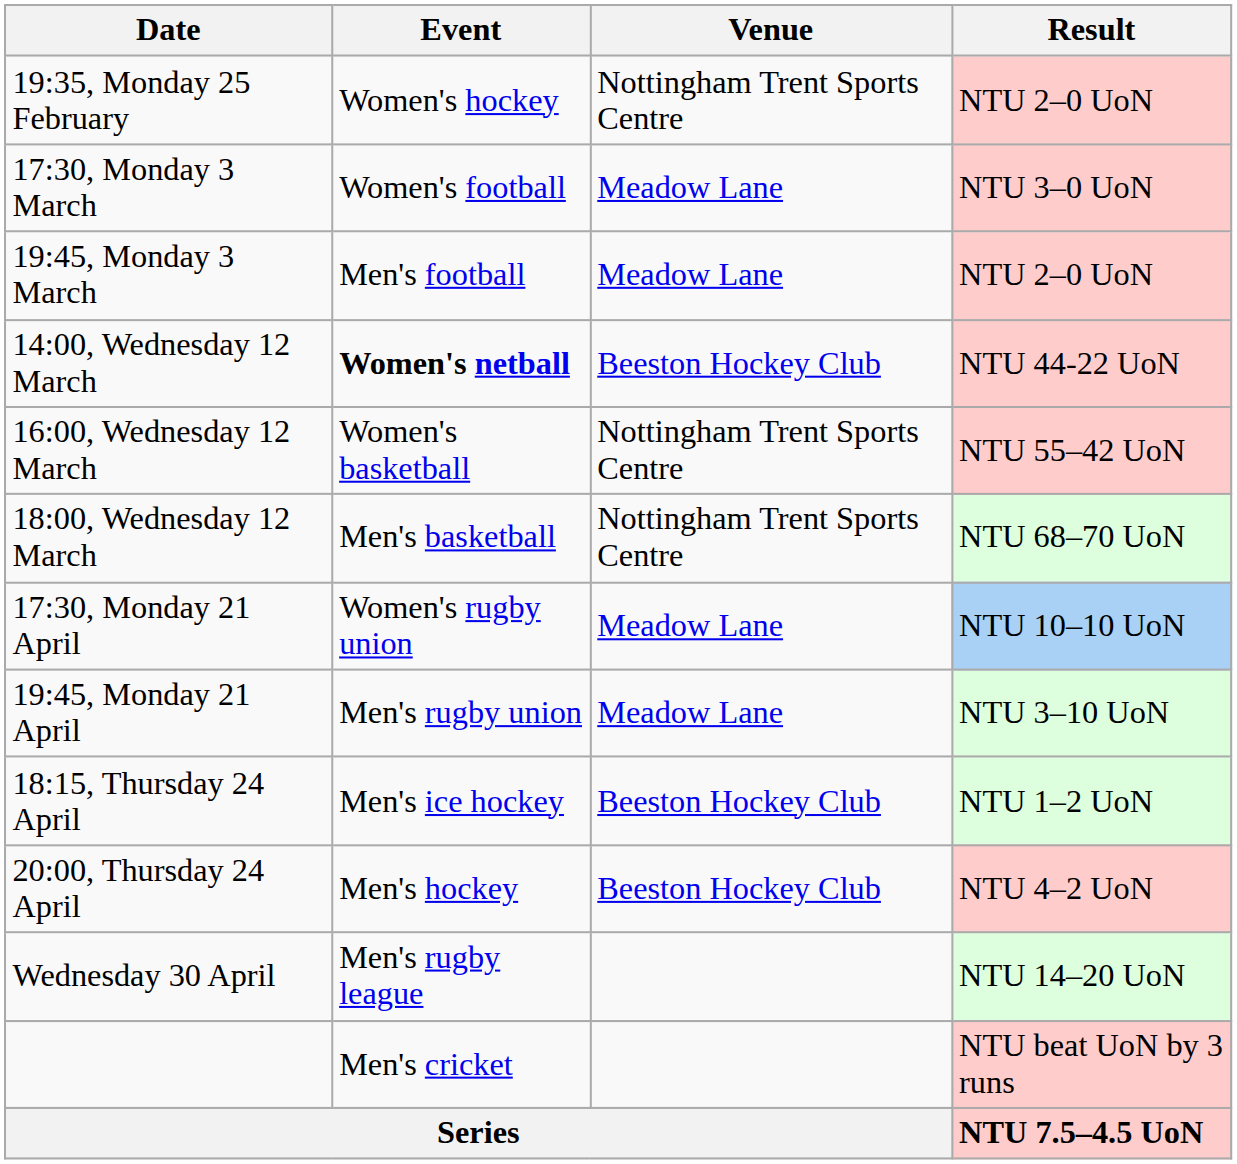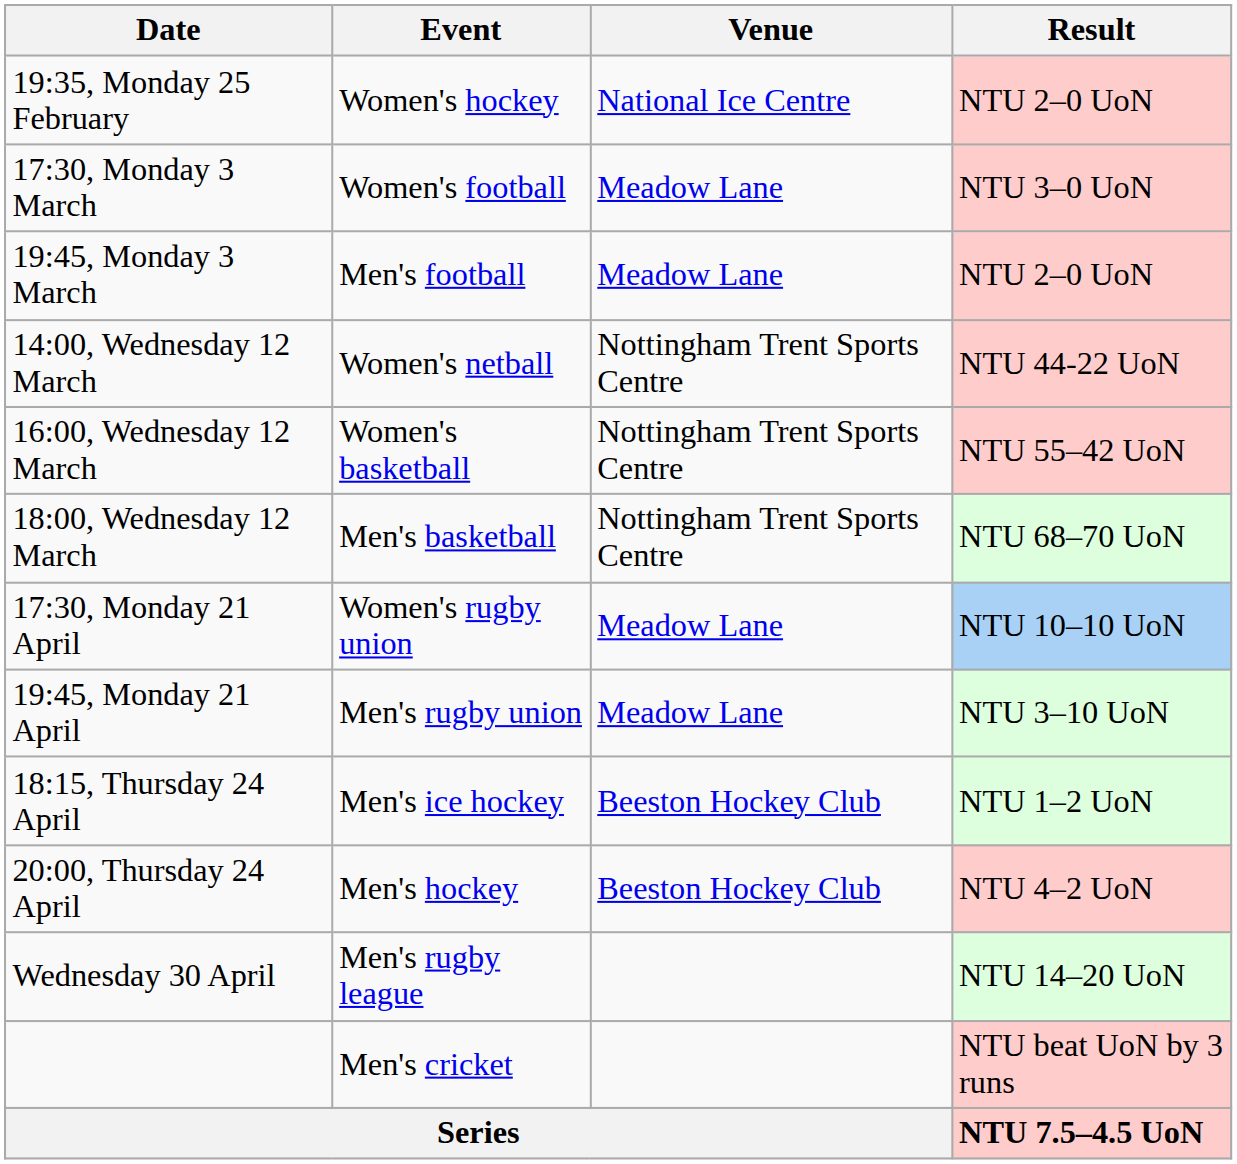 <table class="wikitable">
 <tr>
 <th>Date</th>
 <th>Event</th>
 <th>Venue</th>
 <th>Result</th>
 </tr>
 <tr>
 <td>19:35, Monday 25 February</td>
 <td>Women's <a href='#'>hockey</a></td>
-<td>Nottingham Trent Sports Centre</td>
+<td><a href='#'>National Ice Centre</a></td>
 <td bgcolor="#FFCCCC">NTU 2–0 UoN</td>
 </tr>
 <tr>
 <td>17:30, Monday 3 March</td>
 <td>Women's <a href='#'>football</a></td>
 <td><a href='#'>Meadow Lane</a></td>
 <td bgcolor="#FFCCCC">NTU 3–0 UoN</td>
 </tr>
 <tr>
 <td>19:45, Monday 3 March</td>
 <td>Men's <a href='#'>football</a></td>
 <td><a href='#'>Meadow Lane</a></td>
 <td bgcolor="#FFCCCC">NTU 2–0 UoN</td>
 </tr>
 <tr>
 <td>14:00, Wednesday 12 March</td>
-<td><strong>Women's <a href='#'>netball</a></strong></td>
-<td><a href='#'>Beeston Hockey Club</a></td>
+<td>Women's <a href='#'>netball</a></td>
+<td>Nottingham Trent Sports Centre</td>
 <td bgcolor="#FFCCCC">NTU 44-22 UoN</td>
 </tr>
 <tr>
 <td>16:00, Wednesday 12 March</td>
 <td>Women's <a href='#'>basketball</a></td>
 <td>Nottingham Trent Sports Centre</td>
 <td bgcolor="#FFCCCC">NTU 55–42 UoN</td>
 </tr>
 <tr>
 <td>18:00, Wednesday 12 March</td>
 <td>Men's <a href='#'>basketball</a></td>
 <td>Nottingham Trent Sports Centre</td>
 <td bgcolor="#DDFFDD">NTU 68–70 UoN</td>
 </tr>
 <tr>
 <td>17:30, Monday 21 April</td>
 <td>Women's <a href='#'>rugby union</a></td>
 <td><a href='#'>Meadow Lane</a></td>
 <td bgcolor="#A9D0F5">NTU 10–10 UoN</td>
 </tr>
 <tr>
 <td>19:45, Monday 21 April</td>
 <td>Men's <a href='#'>rugby union</a></td>
 <td><a href='#'>Meadow Lane</a></td>
 <td bgcolor="#DDFFDD">NTU 3–10 UoN</td>
 </tr>
 <tr>
 <td>18:15, Thursday 24 April</td>
 <td>Men's <a href='#'>ice hockey</a></td>
 <td><a href='#'>Beeston Hockey Club</a></td>
 <td bgcolor="#DDFFDD">NTU 1–2 UoN</td>
 </tr>
 <tr>
 <td>20:00, Thursday 24 April</td>
 <td>Men's <a href='#'>hockey</a></td>
 <td><a href='#'>Beeston Hockey Club</a></td>
 <td bgcolor="#FFCCCC">NTU 4–2 UoN</td>
 </tr>
 <tr>
 <td>Wednesday 30 April</td>
 <td>Men's <a href='#'>rugby league</a></td>
 <td></td>
 <td bgcolor="#DDFFDD">NTU 14–20 UoN</td>
 </tr>
 <tr>
 <td></td>
 <td>Men's <a href='#'>cricket</a></td>
 <td></td>
 <td bgcolor="#FFCCCC">NTU beat UoN by 3 runs</td>
 </tr>
 <tr>
 <td bgcolor="#F2F2F2" align="center" colspan="3"><strong>Series</strong></td>
 <td bgcolor="#FFCCCC"><strong>NTU 7.5–4.5 UoN</strong></td>
 </tr>
 </table>
